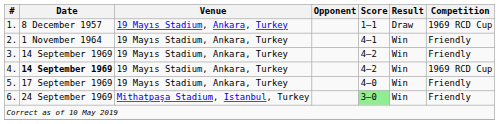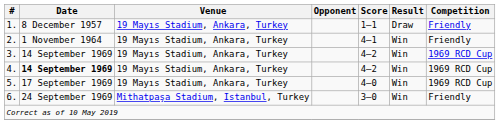 <table class="wikitable" style="font-size:95%;">
 <tr>
 <th>#</th>
 <th>Date</th>
 <th>Venue</th>
 <th>Opponent</th>
 <th>Score</th>
 <th>Result</th>
 <th>Competition</th>
 </tr>
 <tr>
 <td>1.</td>
 <td>8 December 1957</td>
 <td><a href='#'>19 Mayıs Stadium</a>, <a href='#'>Ankara</a>, <a href='#'>Turkey</a></td>
 <td></td>
 <td>1–1</td>
 <td>Draw</td>
-<td>1969 RCD Cup</td>
+<td><a href='#'>Friendly</a></td>
 </tr>
 <tr>
 <td>2.</td>
 <td>1 November 1964</td>
 <td>19 Mayıs Stadium, Ankara, Turkey</td>
 <td></td>
 <td>4–1</td>
 <td>Win</td>
 <td>Friendly</td>
 </tr>
 <tr>
 <td>3.</td>
 <td>14 September 1969</td>
 <td>19 Mayıs Stadium, Ankara, Turkey</td>
 <td></td>
 <td>4–2</td>
 <td>Win</td>
-<td>Friendly</td>
+<td><a href='#'>1969 RCD Cup</a></td>
 </tr>
 <tr>
 <td>4.</td>
 <td><strong>14 September 1969</strong></td>
 <td>19 Mayıs Stadium, Ankara, Turkey</td>
 <td></td>
 <td>4–2</td>
 <td>Win</td>
 <td>1969 RCD Cup</td>
 </tr>
 <tr>
 <td>5.</td>
 <td>17 September 1969</td>
 <td>19 Mayıs Stadium, Ankara, Turkey</td>
 <td></td>
 <td>4–0</td>
 <td>Win</td>
-<td>Friendly</td>
+<td>1969 RCD Cup</td>
 </tr>
 <tr>
 <td>6.</td>
 <td>24 September 1969</td>
 <td><a href='#'>Mithatpaşa Stadium</a>, <a href='#'>Istanbul</a>, Turkey</td>
 <td></td>
-<td style="background: lightgreen;">3–0</td>
+<td>3–0</td>
 <td>Win</td>
 <td>Friendly</td>
 </tr>
 <tr>
 <td colspan="15"><small><em>Correct as of 10 May 2019</em></small></td>
 </tr>
 <tr>
 </tr>
 </table>
